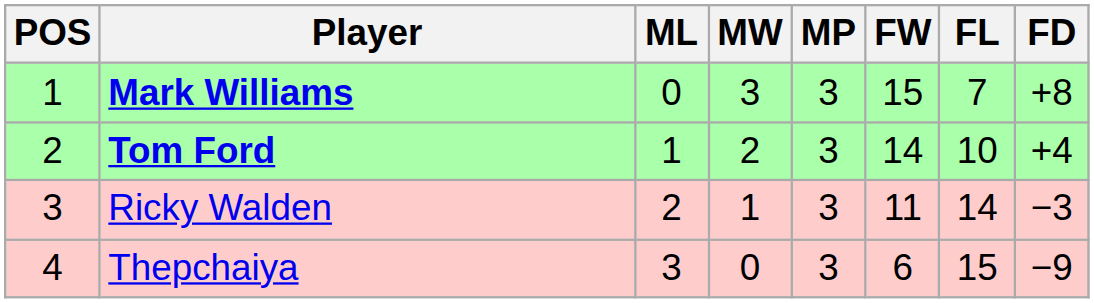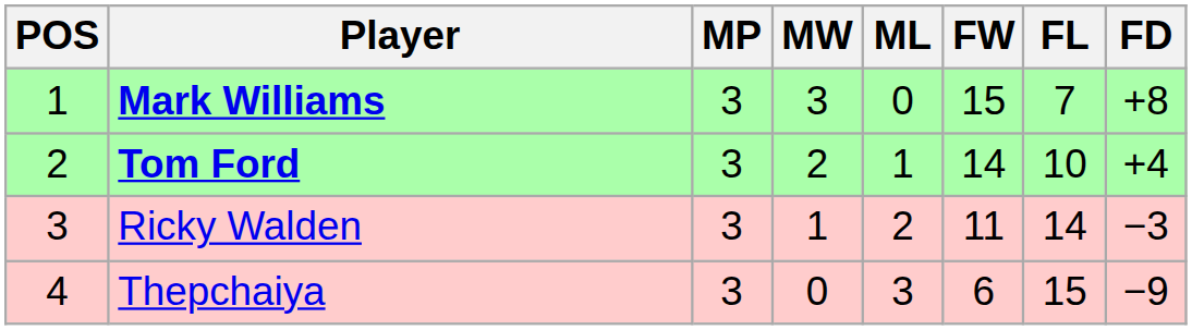 <table class="wikitable" style="text-align: center;">
 <tr>
 <th width=25>POS</th>
 <th width=225>Player</th>
+<th width=25>MP</th>
+<th width=25>MW</th>
 <th width=25>ML</th>
-<th width=25>MW</th>
-<th width=25>MP</th>
 <th width=25>FW</th>
 <th width=25>FL</th>
 <th width=25>FD</th>
 </tr>
 <tr style="background:#afa;">
 <td>1</td>
 <td style="text-align:left;"> <strong><a href='#'>Mark Williams</a></strong></td>
-<td>0</td>
 <td>3</td>
 <td>3</td>
+<td>0</td>
 <td>15</td>
 <td>7</td>
 <td>+8</td>
 </tr>
 <tr style="background:#afa;">
 <td>2</td>
 <td style="text-align:left;"> <strong><a href='#'>Tom Ford</a></strong></td>
+<td>3</td>
+<td>2</td>
 <td>1</td>
-<td>2</td>
-<td>3</td>
 <td>14</td>
 <td>10</td>
 <td>+4</td>
 </tr>
 <tr style="background:#fcc;">
 <td>3</td>
 <td style="text-align:left;"> <a href='#'>Ricky Walden</a></td>
+<td>3</td>
+<td>1</td>
 <td>2</td>
-<td>1</td>
-<td>3</td>
 <td>11</td>
 <td>14</td>
 <td>−3</td>
 </tr>
 <tr style="background:#fcc;">
 <td>4</td>
 <td style="text-align:left;"> <a href='#'>Thepchaiya </a></td>
 <td>3</td>
 <td>0</td>
 <td>3</td>
 <td>6</td>
 <td>15</td>
 <td>−9</td>
 </tr>
 </table>
